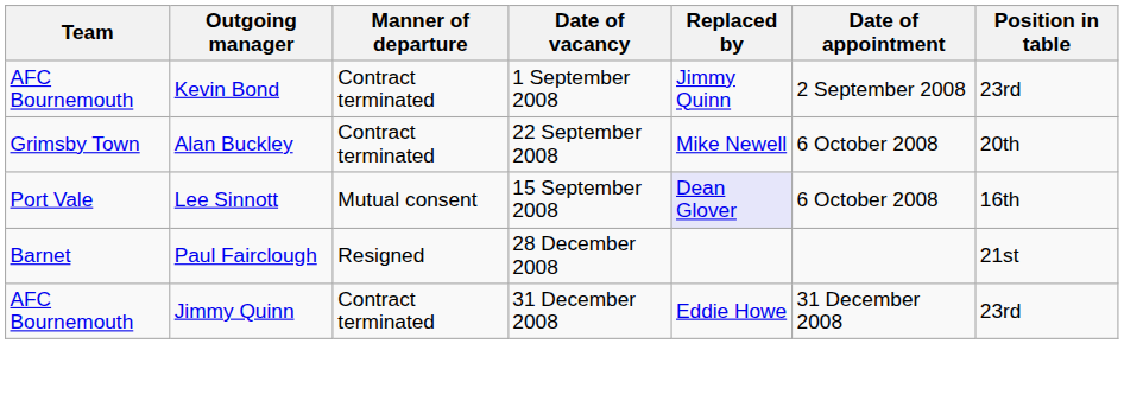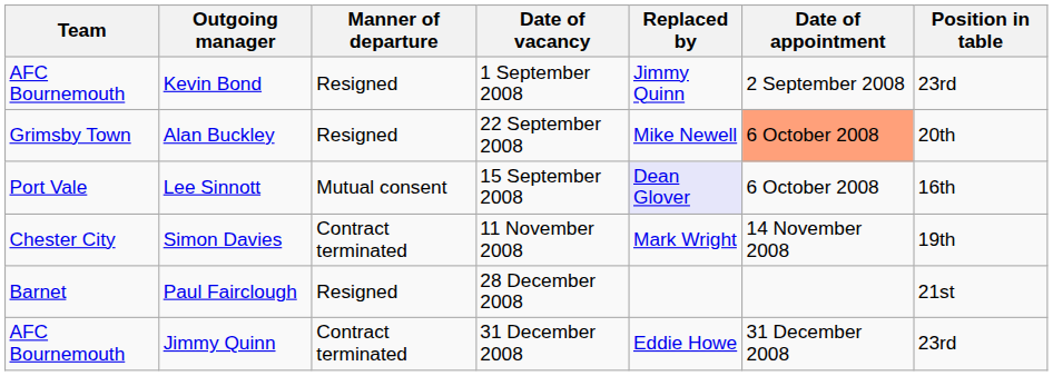 <table class="wikitable">
 <tr>
 <th>Team</th>
 <th>Outgoing manager</th>
 <th>Manner of departure</th>
 <th>Date of vacancy</th>
 <th>Replaced by</th>
 <th>Date of appointment</th>
 <th>Position in table</th>
 </tr>
 <tr>
 <td><a href='#'>AFC Bournemouth</a></td>
 <td><a href='#'>Kevin Bond</a></td>
-<td>Contract terminated</td>
+<td>Resigned</td>
 <td>1 September 2008</td>
 <td><a href='#'>Jimmy Quinn</a></td>
 <td>2 September 2008</td>
 <td>23rd</td>
 </tr>
 <tr>
 <td><a href='#'>Grimsby Town</a></td>
 <td><a href='#'>Alan Buckley</a></td>
-<td>Contract terminated</td>
+<td>Resigned</td>
 <td>22 September 2008</td>
 <td><a href='#'>Mike Newell</a></td>
-<td>6 October 2008</td>
+<td style="background: lightsalmon;">6 October 2008</td>
 <td>20th</td>
 </tr>
 <tr>
 <td><a href='#'>Port Vale</a></td>
 <td><a href='#'>Lee Sinnott</a></td>
 <td>Mutual consent</td>
 <td>15 September 2008</td>
 <td style="background: lavender;"><a href='#'>Dean Glover</a></td>
 <td>6 October 2008</td>
 <td>16th</td>
+</tr>
+<tr>
+<td><a href='#'>Chester City</a></td>
+<td><a href='#'>Simon Davies</a></td>
+<td>Contract terminated</td>
+<td>11 November 2008</td>
+<td><a href='#'>Mark Wright</a></td>
+<td>14 November 2008</td>
+<td>19th</td>
 </tr>
 <tr>
 <td><a href='#'>Barnet</a></td>
 <td><a href='#'>Paul Fairclough</a></td>
 <td>Resigned</td>
 <td>28 December 2008</td>
 <td></td>
 <td></td>
 <td>21st</td>
 </tr>
 <tr>
 <td><a href='#'>AFC Bournemouth</a></td>
 <td><a href='#'>Jimmy Quinn</a></td>
 <td>Contract terminated</td>
 <td>31 December 2008</td>
 <td><a href='#'>Eddie Howe</a></td>
 <td>31 December 2008</td>
 <td>23rd</td>
 </tr>
 </table>
